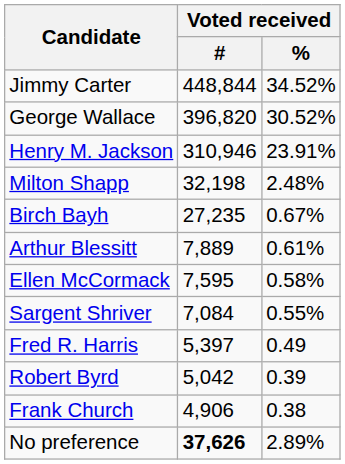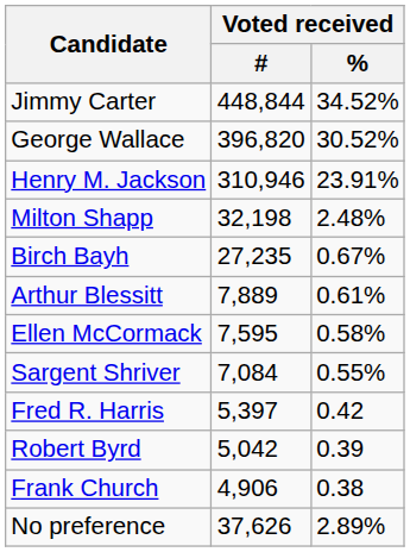 <table class="wikitable sortable">
 <tr>
 <th rowspan="2">Candidate</th>
 <th colspan="2">Voted received</th>
 </tr>
 <tr>
 <th>#</th>
 <th>%</th>
 </tr>
 <tr>
 <td>Jimmy Carter</td>
 <td>448,844</td>
 <td>34.52%</td>
 </tr>
 <tr>
 <td>George Wallace</td>
 <td>396,820</td>
 <td>30.52%</td>
 </tr>
 <tr>
 <td><a href='#'>Henry M. Jackson</a></td>
 <td>310,946</td>
 <td>23.91%</td>
 </tr>
 <tr>
 <td><a href='#'>Milton Shapp</a></td>
 <td>32,198</td>
 <td>2.48%</td>
 </tr>
 <tr>
 <td><a href='#'>Birch Bayh</a></td>
 <td>27,235</td>
 <td>0.67%</td>
 </tr>
 <tr>
 <td><a href='#'>Arthur Blessitt</a></td>
 <td>7,889</td>
 <td>0.61%</td>
 </tr>
 <tr>
 <td><a href='#'>Ellen McCormack</a></td>
 <td>7,595</td>
 <td>0.58%</td>
 </tr>
 <tr>
 <td><a href='#'>Sargent Shriver</a></td>
 <td>7,084</td>
 <td>0.55%</td>
 </tr>
 <tr>
 <td><a href='#'>Fred R. Harris</a></td>
 <td>5,397</td>
-<td>0.49</td>
+<td>0.42</td>
 </tr>
 <tr>
 <td><a href='#'>Robert Byrd</a></td>
 <td>5,042</td>
 <td>0.39</td>
 </tr>
 <tr>
 <td><a href='#'>Frank Church</a></td>
 <td>4,906</td>
 <td>0.38</td>
 </tr>
 <tr>
 <td>No preference</td>
-<td><strong>37,626</strong></td>
+<td>37,626</td>
 <td>2.89%</td>
 </tr>
 </table>
